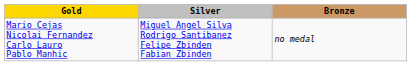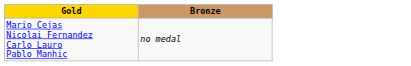 <table class="wikitable" style="text-align:left">
 <tr align="center">
 <td width=200 bgcolor=gold><strong>Gold</strong></td>
-<td width=200 bgcolor=silver><strong>Silver</strong></td>
 <td width=200 bgcolor=CC9966><strong>Bronze</strong></td>
 </tr>
 <tr>
 <td><a href='#'>Mario Cejas</a><br><a href='#'>Nicolai Fernandez</a><br><a href='#'>Carlo Lauro</a><br><a href='#'>Pablo Manhic</a><br><em></em></td>
-<td><a href='#'>Miguel Angel Silva</a><br><a href='#'>Rodrigo Santibanez</a><br><a href='#'>Felipe Zbinden</a><br><a href='#'>Fabian Zbinden</a><br><em></em></td>
 <td><em>no medal</em></td>
 </tr>
 </table>
